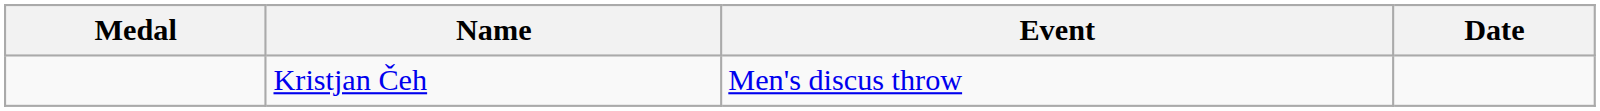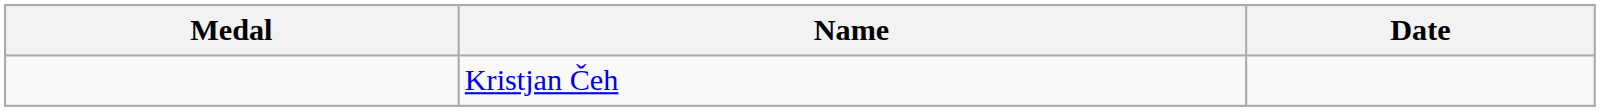 <table class="wikitable" style="font-size:90%" width=60%>
 <tr>
 <th>Medal</th>
 <th>Name</th>
-<th>Event</th>
 <th>Date</th>
 </tr>
 <tr>
 <td></td>
 <td><a href='#'>Kristjan Čeh</a></td>
-<td><a href='#'>Men's discus throw</a></td>
 <td></td>
 </tr>
 </table>
